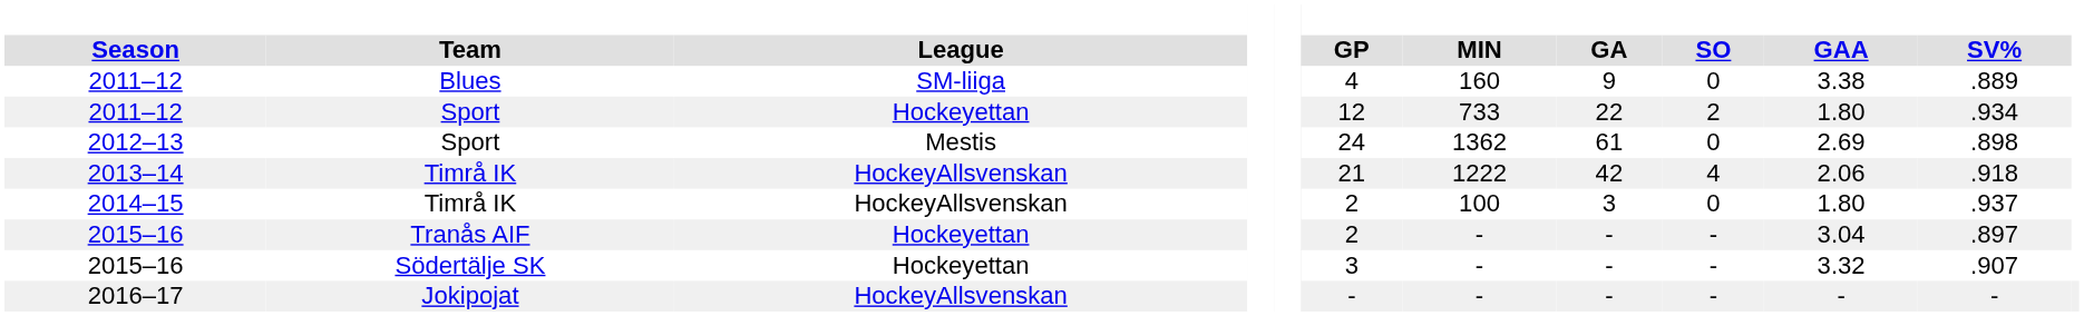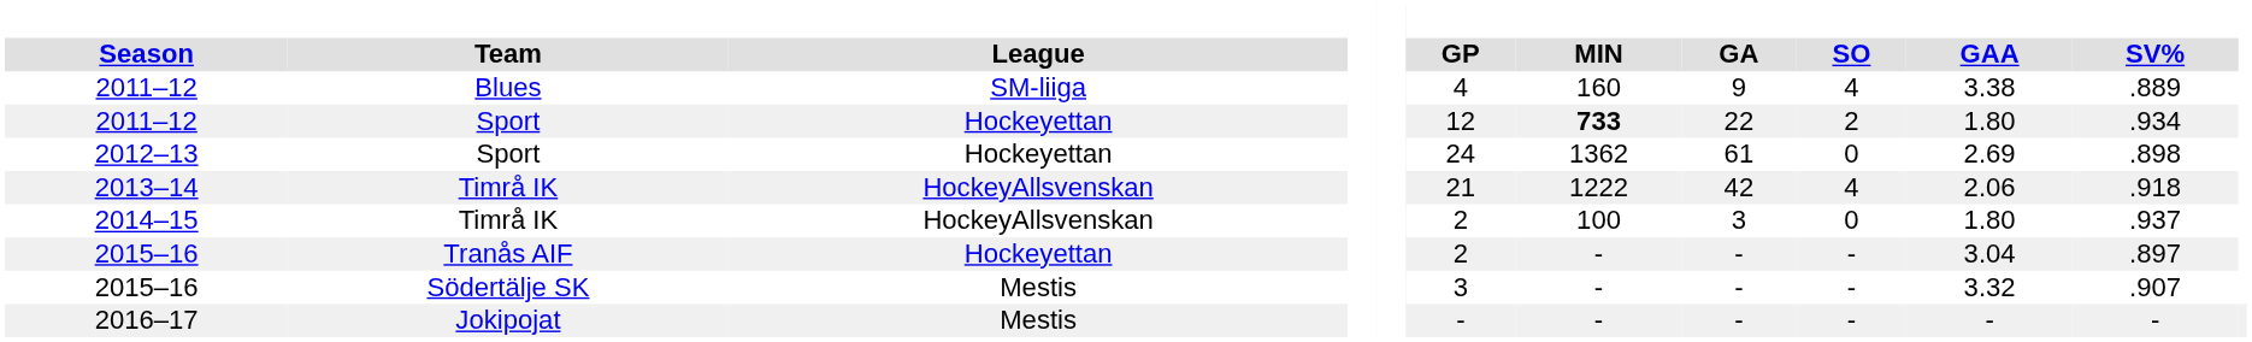 <table BORDER="0" CELLPADDING="1" CELLSPACING="0" width="68%" style="text-align:center">
 <tr bgcolor="#e0e0e0">
 <th colspan="3" bgcolor="#ffffff"> </th>
 <th rowspan="99" bgcolor="#ffffff"> </th>
 <th rowspan="99" bgcolor="#ffffff"> </th>
 </tr>
 <tr bgcolor="#e0e0e0" ALIGN="center">
 <th><a href='#'>Season</a></th>
 <th>Team</th>
 <th>League</th>
 <th>GP</th>
 <th>MIN</th>
 <th>GA</th>
 <th><a href='#'>SO</a></th>
 <th><a href='#'>GAA</a></th>
 <th><a href='#'>SV%</a></th>
 </tr>
 <tr>
 <td><a href='#'>2011–12</a></td>
 <td><a href='#'>Blues</a></td>
 <td><a href='#'>SM-liiga</a></td>
 <td>4</td>
 <td>160</td>
 <td>9</td>
-<td>0</td>
+<td>4</td>
 <td>3.38</td>
 <td>.889</td>
 </tr>
 <tr bgcolor="#f0f0f0">
 <td><a href='#'>2011–12</a></td>
 <td><a href='#'>Sport</a></td>
 <td><a href='#'>Hockeyettan</a></td>
 <td>12</td>
-<td>733</td>
+<td><strong>733</strong></td>
 <td>22</td>
 <td>2</td>
 <td>1.80</td>
 <td>.934</td>
 </tr>
 <tr>
 <td><a href='#'>2012–13</a></td>
 <td>Sport</td>
-<td>Mestis</td>
+<td>Hockeyettan</td>
 <td>24</td>
 <td>1362</td>
 <td>61</td>
 <td>0</td>
 <td>2.69</td>
 <td>.898</td>
 </tr>
 <tr bgcolor="#f0f0f0">
 <td><a href='#'>2013–14</a></td>
 <td><a href='#'>Timrå IK</a></td>
 <td><a href='#'>HockeyAllsvenskan</a></td>
 <td>21</td>
 <td>1222</td>
 <td>42</td>
 <td>4</td>
 <td>2.06</td>
 <td>.918</td>
 </tr>
 <tr>
 <td><a href='#'>2014–15</a></td>
 <td>Timrå IK</td>
 <td>HockeyAllsvenskan</td>
 <td>2</td>
 <td>100</td>
 <td>3</td>
 <td>0</td>
 <td>1.80</td>
 <td>.937</td>
 </tr>
 <tr bgcolor="#f0f0f0">
 <td><a href='#'>2015–16</a></td>
 <td><a href='#'>Tranås AIF</a></td>
 <td><a href='#'>Hockeyettan</a></td>
 <td>2</td>
 <td>-</td>
 <td>-</td>
 <td>-</td>
 <td>3.04</td>
 <td>.897</td>
 </tr>
 <tr>
 <td>2015–16</td>
 <td><a href='#'>Södertälje SK</a></td>
-<td>Hockeyettan</td>
+<td>Mestis</td>
 <td>3</td>
 <td>-</td>
 <td>-</td>
 <td>-</td>
 <td>3.32</td>
 <td>.907</td>
 </tr>
 <tr bgcolor="#f0f0f0">
 <td>2016–17</td>
 <td><a href='#'>Jokipojat</a></td>
-<td><a href='#'>HockeyAllsvenskan</a></td>
+<td>Mestis</td>
 <td>-</td>
 <td>-</td>
 <td>-</td>
 <td>-</td>
 <td>-</td>
 <td>-</td>
 <td></td>
 </tr>
 </table>
